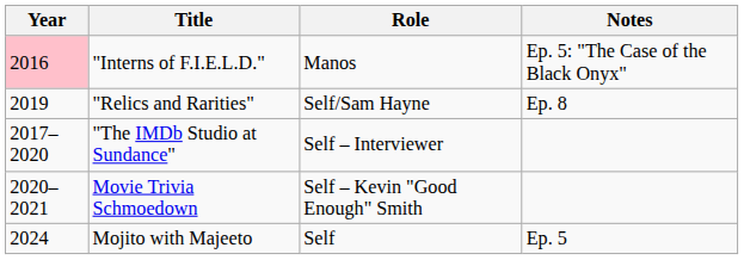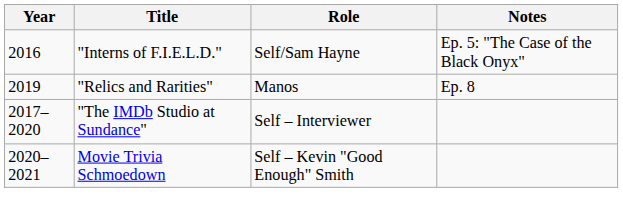 <table class="wikitable">
 <tr>
 <th>Year</th>
 <th>Title</th>
 <th>Role</th>
 <th>Notes</th>
 </tr>
 <tr>
-<td style="background: pink;">2016</td>
+<td>2016</td>
 <td>"Interns of F.I.E.L.D."</td>
-<td>Manos</td>
+<td>Self/Sam Hayne</td>
 <td>Ep. 5: "The Case of the Black Onyx"</td>
 </tr>
 <tr>
 <td>2019</td>
 <td>"Relics and Rarities"</td>
-<td>Self/Sam Hayne</td>
+<td>Manos</td>
 <td>Ep. 8</td>
 </tr>
 <tr>
 <td>2017–2020</td>
 <td>"The <a href='#'>IMDb</a> Studio at <a href='#'>Sundance</a>"</td>
 <td>Self – Interviewer</td>
 <td></td>
 </tr>
 <tr>
 <td>2020–2021</td>
 <td><a href='#'>Movie Trivia Schmoedown</a></td>
 <td>Self – Kevin "Good Enough" Smith</td>
 <td></td>
 </tr>
-<tr>
-<td>2024</td>
-<td>Mojito with Majeeto</td>
-<td>Self</td>
-<td>Ep. 5</td>
-</tr>
 </table>
